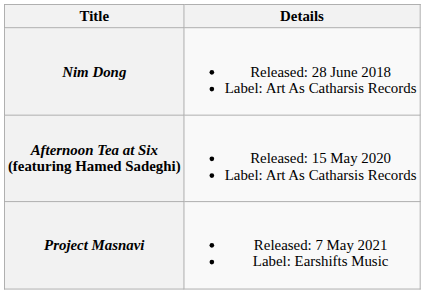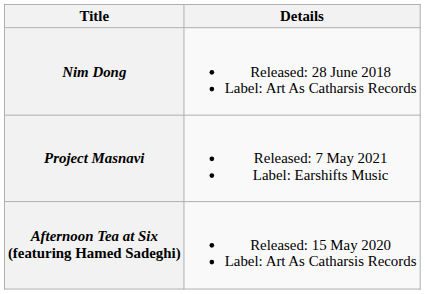 <table class="wikitable plainrowheaders" style="text-align:center;" border="1">
 <tr>
 <th>Title</th>
 <th>Details</th>
 </tr>
 <tr>
 <th scope="row"><em>Nim Dong</em></th>
 <td><br><ul><li>Released: 28 June 2018</li><li>Label: Art As Catharsis Records</li></ul></td>
 </tr>
 <tr>
+<th scope="row"><em>Project Masnavi</em></th>
+<td><br><ul><li>Released: 7 May 2021</li><li>Label: Earshifts Music</li></ul></td>
+</tr>
+<tr>
 <th scope="row"><em>Afternoon Tea at Six</em> <br> (featuring Hamed Sadeghi)</th>
 <td><br><ul><li>Released: 15 May 2020</li><li>Label: Art As Catharsis Records</li></ul></td>
 </tr>
-<tr>
-<th scope="row"><em>Project Masnavi</em></th>
-<td><br><ul><li>Released: 7 May 2021</li><li>Label: Earshifts Music</li></ul></td>
-</tr>
 </table>
